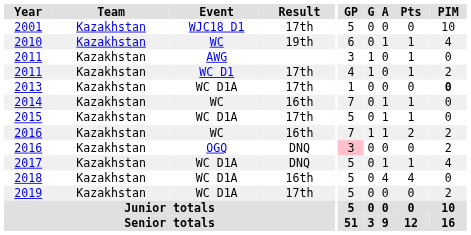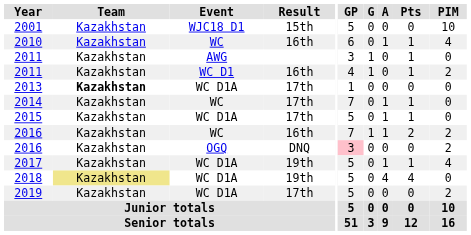 <table border="0" cellpadding="1" cellspacing="0" ID="Table3" style="text-align:center; width:40em">
 <tr ALIGN="center" bgcolor="#e0e0e0">
 <th>Year</th>
 <th>Team</th>
 <th>Event</th>
 <th>Result</th>
 <th rowspan="99" bgcolor="#ffffff"></th>
 <th>GP</th>
 <th>G</th>
 <th>A</th>
 <th>Pts</th>
 <th>PIM</th>
 </tr>
 <tr>
 <td><a href='#'>2001</a></td>
 <td><a href='#'>Kazakhstan</a></td>
 <td><a href='#'>WJC18 D1</a></td>
-<td>17th</td>
+<td>15th</td>
 <td>5</td>
 <td>0</td>
 <td>0</td>
 <td>0</td>
 <td>10</td>
 </tr>
 <tr bgcolor="#f0f0f0">
 <td><a href='#'>2010</a></td>
 <td><a href='#'>Kazakhstan</a></td>
 <td><a href='#'>WC</a></td>
-<td>19th</td>
+<td>16th</td>
 <td>6</td>
 <td>0</td>
 <td>1</td>
 <td>1</td>
 <td>4</td>
 </tr>
 <tr>
 <td><a href='#'>2011</a></td>
 <td>Kazakhstan</td>
 <td><a href='#'>AWG</a></td>
 <td></td>
 <td>3</td>
 <td>1</td>
 <td>0</td>
 <td>1</td>
 <td>0</td>
 </tr>
 <tr bgcolor="#f0f0f0">
 <td><a href='#'>2011</a></td>
 <td>Kazakhstan</td>
 <td><a href='#'>WC D1</a></td>
-<td>17th</td>
+<td>16th</td>
 <td>4</td>
 <td>1</td>
 <td>0</td>
 <td>1</td>
 <td>2</td>
 </tr>
 <tr>
 <td><a href='#'>2013</a></td>
-<td>Kazakhstan</td>
+<td><strong>Kazakhstan</strong></td>
 <td>WC D1A</td>
 <td>17th</td>
 <td>1</td>
 <td>0</td>
 <td>0</td>
 <td>0</td>
-<td><strong>0</strong></td>
+<td>0</td>
 </tr>
 <tr bgcolor="#f0f0f0">
 <td><a href='#'>2014</a></td>
 <td>Kazakhstan</td>
 <td>WC</td>
-<td>16th</td>
+<td>17th</td>
 <td>7</td>
 <td>0</td>
 <td>1</td>
 <td>1</td>
 <td>0</td>
 </tr>
 <tr>
 <td><a href='#'>2015</a></td>
 <td>Kazakhstan</td>
 <td>WC D1A</td>
 <td>17th</td>
 <td>5</td>
 <td>0</td>
 <td>1</td>
 <td>1</td>
 <td>0</td>
 </tr>
 <tr bgcolor="#f0f0f0">
 <td><a href='#'>2016</a></td>
 <td>Kazakhstan</td>
 <td>WC</td>
 <td>16th</td>
 <td>7</td>
 <td>1</td>
 <td>1</td>
 <td>2</td>
 <td>2</td>
 </tr>
 <tr>
 <td><a href='#'>2016</a></td>
 <td>Kazakhstan</td>
 <td><a href='#'>OGQ</a></td>
 <td>DNQ</td>
 <td style="background: pink;">3</td>
 <td>0</td>
 <td>0</td>
 <td>0</td>
 <td>2</td>
 </tr>
 <tr bgcolor="#f0f0f0">
 <td><a href='#'>2017</a></td>
 <td>Kazakhstan</td>
 <td>WC D1A</td>
-<td>DNQ</td>
+<td>19th</td>
 <td>5</td>
 <td>0</td>
 <td>1</td>
 <td>1</td>
 <td>4</td>
 </tr>
 <tr>
 <td><a href='#'>2018</a></td>
-<td>Kazakhstan</td>
+<td style="background: khaki;">Kazakhstan</td>
 <td>WC D1A</td>
-<td>16th</td>
+<td>19th</td>
 <td>5</td>
 <td>0</td>
 <td>4</td>
 <td>4</td>
 <td>0</td>
 </tr>
 <tr bgcolor="#f0f0f0">
 <td><a href='#'>2019</a></td>
 <td>Kazakhstan</td>
 <td>WC D1A</td>
 <td>17th</td>
 <td>5</td>
 <td>0</td>
 <td>0</td>
 <td>0</td>
 <td>2</td>
 </tr>
 <tr bgcolor="#e0e0e0">
 <th colspan="4">Junior totals</th>
 <th>5</th>
 <th>0</th>
 <th>0</th>
 <th>0</th>
 <th>10</th>
 </tr>
 <tr bgcolor="#e0e0e0">
 <th colspan="4">Senior totals</th>
 <th>51</th>
 <th>3</th>
 <th>9</th>
 <th>12</th>
 <th>16</th>
 </tr>
 </table>
